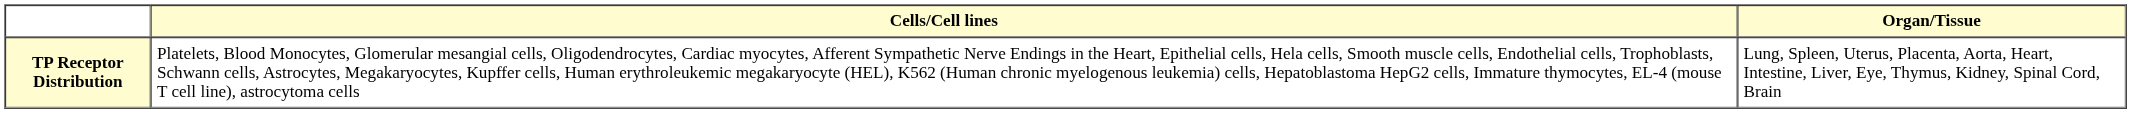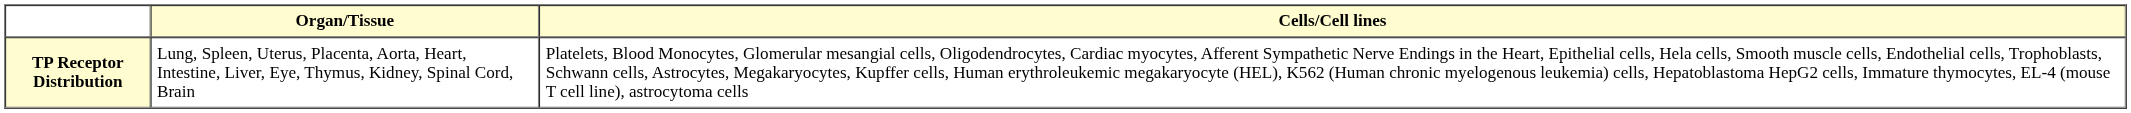 <table border="1" cellpadding="5" cellspacing="0" align="center">
 <tr>
 <td></td>
+<th scope="col" style="background:#FFFDD0;">Organ/Tissue</th>
 <th scope="col" style="background:#FFFDD0;">Cells/Cell lines</th>
-<th scope="col" style="background:#FFFDD0;">Organ/Tissue</th>
 </tr>
 <tr>
 <th scope="row" style="background:#FFFDD0;">TP Receptor Distribution</th>
+<td>Lung, Spleen, Uterus, Placenta, Aorta, Heart, Intestine, Liver, Eye, Thymus, Kidney, Spinal Cord, Brain</td>
 <td>Platelets, Blood Monocytes, Glomerular mesangial cells, Oligodendrocytes, Cardiac myocytes, Afferent Sympathetic Nerve Endings in the Heart, Epithelial cells, Hela cells, Smooth muscle cells, Endothelial cells, Trophoblasts, Schwann cells, Astrocytes, Megakaryocytes, Kupffer cells, Human erythroleukemic megakaryocyte (HEL), K562 (Human chronic myelogenous leukemia) cells, Hepatoblastoma HepG2 cells, Immature thymocytes, EL-4 (mouse T cell line), astrocytoma cells</td>
-<td>Lung, Spleen, Uterus, Placenta, Aorta, Heart, Intestine, Liver, Eye, Thymus, Kidney, Spinal Cord, Brain</td>
 </tr>
 </table>
